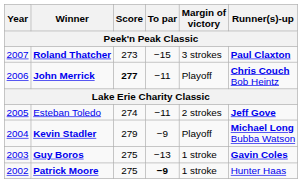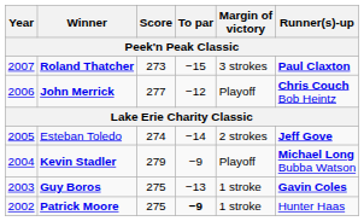 <table class=wikitable style=font-size:95%>
 <tr>
 <th>Year</th>
 <th>Winner</th>
 <th>Score</th>
 <th>To par</th>
 <th>Margin of<br>victory</th>
 <th>Runner(s)-up</th>
 </tr>
 <tr>
 <th colspan=7>Peek'n Peak Classic</th>
 </tr>
 <tr>
 <td><a href='#'>2007</a></td>
 <td> <strong><a href='#'>Roland Thatcher</a></strong></td>
 <td align=center>273</td>
 <td align=center>−15</td>
 <td>3 strokes</td>
 <td> <strong><a href='#'>Paul Claxton</a></strong></td>
 </tr>
 <tr>
 <td><a href='#'>2006</a></td>
 <td> <strong><a href='#'>John Merrick</a></strong></td>
-<td align=center><strong>277</strong></td>
-<td align=center>−11</td>
+<td align=center>277</td>
+<td align=center>−12</td>
 <td>Playoff</td>
 <td> <strong><a href='#'>Chris Couch</a></strong><br> <a href='#'>Bob Heintz</a></td>
 </tr>
 <tr>
 <th colspan=7>Lake Erie Charity Classic</th>
 </tr>
 <tr>
 <td><a href='#'>2005</a></td>
 <td> <a href='#'>Esteban Toledo</a></td>
 <td align=center>274</td>
-<td align=center>−11</td>
+<td align=center>−14</td>
 <td>2 strokes</td>
 <td> <strong><a href='#'>Jeff Gove</a></strong></td>
 </tr>
 <tr>
 <td><a href='#'>2004</a></td>
 <td> <strong><a href='#'>Kevin Stadler</a></strong></td>
 <td align=center>279</td>
 <td align=center>−9</td>
 <td>Playoff</td>
 <td> <strong><a href='#'>Michael Long</a></strong><br> <a href='#'>Bubba Watson</a></td>
 </tr>
 <tr>
 <td><a href='#'>2003</a></td>
 <td> <strong><a href='#'>Guy Boros</a></strong></td>
 <td align=center>275</td>
 <td align=center>−13</td>
 <td>1 stroke</td>
 <td> <strong><a href='#'>Gavin Coles</a></strong></td>
 </tr>
 <tr>
 <td><a href='#'>2002</a></td>
 <td> <strong><a href='#'>Patrick Moore</a></strong></td>
 <td align=center>275</td>
 <td align=center><strong>−9</strong></td>
 <td>1 stroke</td>
 <td> <a href='#'>Hunter Haas</a></td>
 </tr>
 </table>
